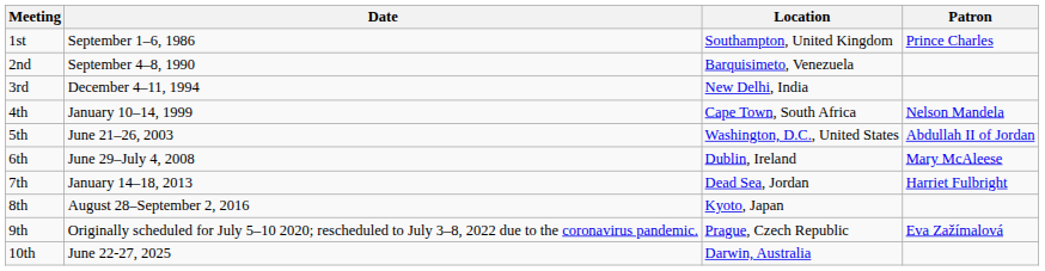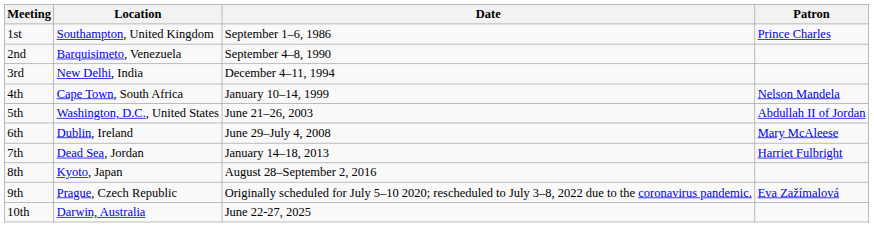 <table class="wikitable">
 <tr>
 <th>Meeting</th>
+<th>Location</th>
 <th>Date</th>
-<th>Location</th>
 <th>Patron</th>
 </tr>
 <tr>
 <td>1st</td>
+<td><a href='#'>Southampton</a>, United Kingdom</td>
 <td>September 1–6, 1986</td>
-<td><a href='#'>Southampton</a>, United Kingdom</td>
 <td><a href='#'>Prince Charles</a></td>
 </tr>
 <tr>
 <td>2nd</td>
+<td><a href='#'>Barquisimeto</a>, Venezuela</td>
 <td>September 4–8, 1990</td>
-<td><a href='#'>Barquisimeto</a>, Venezuela</td>
 <td></td>
 </tr>
 <tr>
 <td>3rd</td>
+<td><a href='#'>New Delhi</a>, India</td>
 <td>December 4–11, 1994</td>
-<td><a href='#'>New Delhi</a>, India</td>
 <td></td>
 </tr>
 <tr>
 <td>4th</td>
+<td><a href='#'>Cape Town</a>, South Africa</td>
 <td>January 10–14, 1999</td>
-<td><a href='#'>Cape Town</a>, South Africa</td>
 <td><a href='#'>Nelson Mandela</a></td>
 </tr>
 <tr>
 <td>5th</td>
+<td><a href='#'>Washington, D.C.</a>, United States</td>
 <td>June 21–26, 2003</td>
-<td><a href='#'>Washington, D.C.</a>, United States</td>
 <td><a href='#'>Abdullah II of Jordan</a></td>
 </tr>
 <tr>
 <td>6th</td>
+<td><a href='#'>Dublin</a>, Ireland</td>
 <td>June 29–July 4, 2008</td>
-<td><a href='#'>Dublin</a>, Ireland</td>
 <td><a href='#'>Mary McAleese</a></td>
 </tr>
 <tr>
 <td>7th</td>
+<td><a href='#'>Dead Sea</a>, Jordan</td>
 <td>January 14–18, 2013</td>
-<td><a href='#'>Dead Sea</a>, Jordan</td>
 <td><a href='#'>Harriet Fulbright</a></td>
 </tr>
 <tr>
 <td>8th</td>
+<td><a href='#'>Kyoto</a>, Japan</td>
 <td>August 28–September 2, 2016</td>
-<td><a href='#'>Kyoto</a>, Japan</td>
 <td></td>
 </tr>
 <tr>
 <td>9th</td>
+<td><a href='#'>Prague</a>, Czech Republic</td>
 <td>Originally scheduled for July 5–10 2020; rescheduled to July 3–8, 2022 due to the <a href='#'>coronavirus pandemic.</a></td>
-<td><a href='#'>Prague</a>, Czech Republic</td>
 <td><a href='#'>Eva Zažímalová</a></td>
 </tr>
 <tr>
 <td>10th</td>
+<td><a href='#'>Darwin, Australia</a></td>
 <td>June 22-27, 2025</td>
-<td><a href='#'>Darwin, Australia</a></td>
 <td></td>
 </tr>
 </table>
